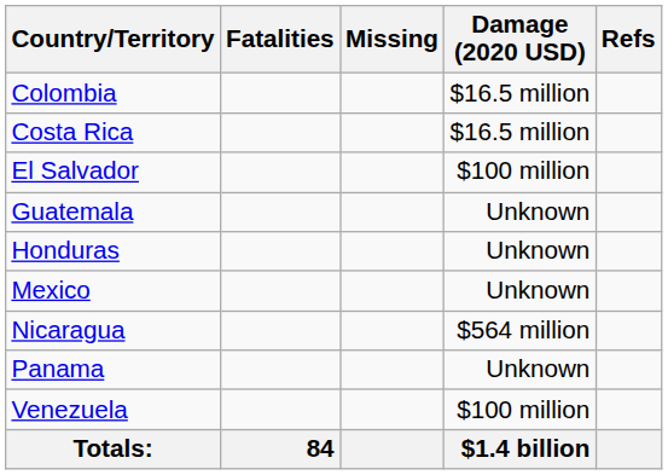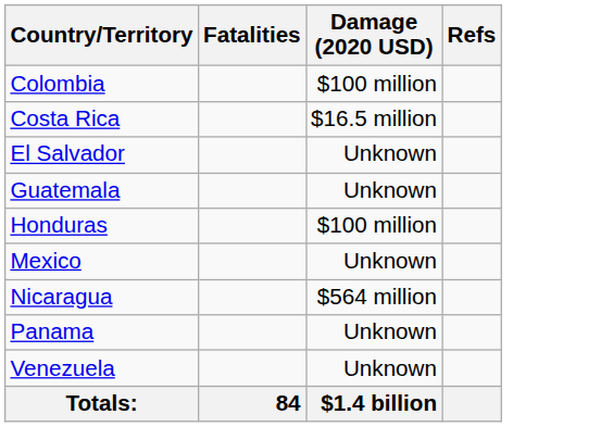 <table class="wikitable sortable floatright">
 <tr>
 <th>Country/Territory</th>
 <th>Fatalities</th>
-<th>Missing</th>
 <th>Damage<br>(2020 USD)</th>
 <th class="unsortable">Refs</th>
 </tr>
 <tr style="text-align:right;">
 <td scope="row" style="text-align: left;"><a href='#'>Colombia</a></td>
 <td></td>
-<td></td>
-<td>$16.5 million</td>
+<td> $100 million</td>
 <td></td>
 </tr>
 <tr style="text-align:right;">
 <td scope="row" style="text-align: left;"><a href='#'>Costa Rica</a></td>
-<td></td>
 <td></td>
 <td>$16.5 million</td>
 <td></td>
 </tr>
 <tr style="text-align:right;">
 <td scope="row" style="text-align: left;"><a href='#'>El Salvador</a></td>
 <td></td>
-<td></td>
-<td> $100 million</td>
+<td> Unknown</td>
 <td></td>
 </tr>
 <tr style="text-align:right;">
 <td scope="row" style="text-align: left;"><a href='#'>Guatemala</a></td>
-<td></td>
 <td></td>
 <td> Unknown</td>
 <td></td>
 </tr>
 <tr style="text-align:right;">
 <td scope="row" style="text-align: left;"><a href='#'>Honduras</a></td>
 <td></td>
-<td></td>
-<td> Unknown</td>
+<td> $100 million</td>
 <td></td>
 </tr>
 <tr style="text-align:right;">
 <td scope="row" style="text-align: left;"><a href='#'>Mexico</a></td>
-<td></td>
 <td></td>
 <td>Unknown</td>
 <td></td>
 </tr>
 <tr style="text-align:right;">
 <td scope="row" style="text-align: left;"><a href='#'>Nicaragua</a></td>
 <td></td>
-<td></td>
 <td>$564 million</td>
 <td></td>
 </tr>
 <tr style="text-align:right;">
 <td scope="row" style="text-align: left;"><a href='#'>Panama</a></td>
-<td></td>
 <td></td>
 <td> Unknown</td>
 <td></td>
 </tr>
 <tr style="text-align:right;">
 <td scope="row" style="text-align: left;"><a href='#'>Venezuela</a></td>
 <td></td>
-<td></td>
-<td> $100 million</td>
+<td> Unknown</td>
 <td></td>
 </tr>
 <tr class="sortbottom">
 <th scope="row" style="text-align: lefit;">Totals:</th>
 <th style="text-align:right;">84</th>
-<th style="text-align:right;"></th>
 <th style="text-align:right;">$1.4 billion</th>
 <th></th>
 </tr>
 </table>
